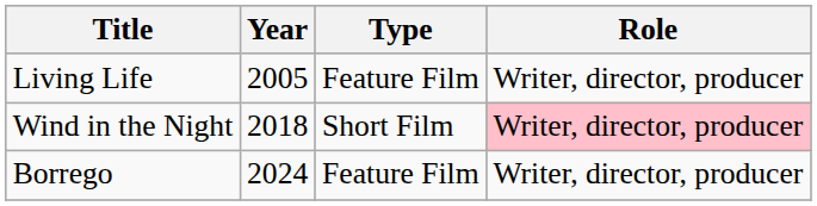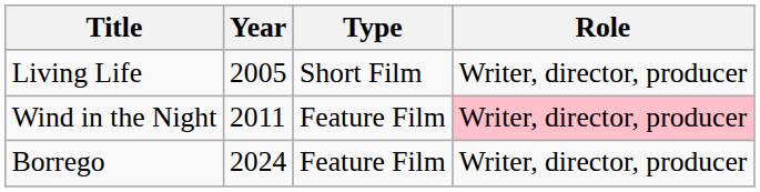 <table class="wikitable">
 <tr>
 <th>Title</th>
 <th>Year</th>
 <th>Type</th>
 <th>Role</th>
 </tr>
 <tr>
 <td>Living Life</td>
 <td>2005</td>
-<td>Feature Film</td>
+<td>Short Film</td>
 <td>Writer, director, producer</td>
 </tr>
 <tr>
 <td>Wind in the Night</td>
-<td>2018</td>
-<td>Short Film</td>
+<td>2011</td>
+<td>Feature Film</td>
 <td style="background: pink;">Writer, director, producer</td>
 </tr>
 <tr>
 <td>Borrego</td>
 <td>2024</td>
 <td>Feature Film</td>
 <td>Writer, director, producer</td>
 </tr>
 </table>
